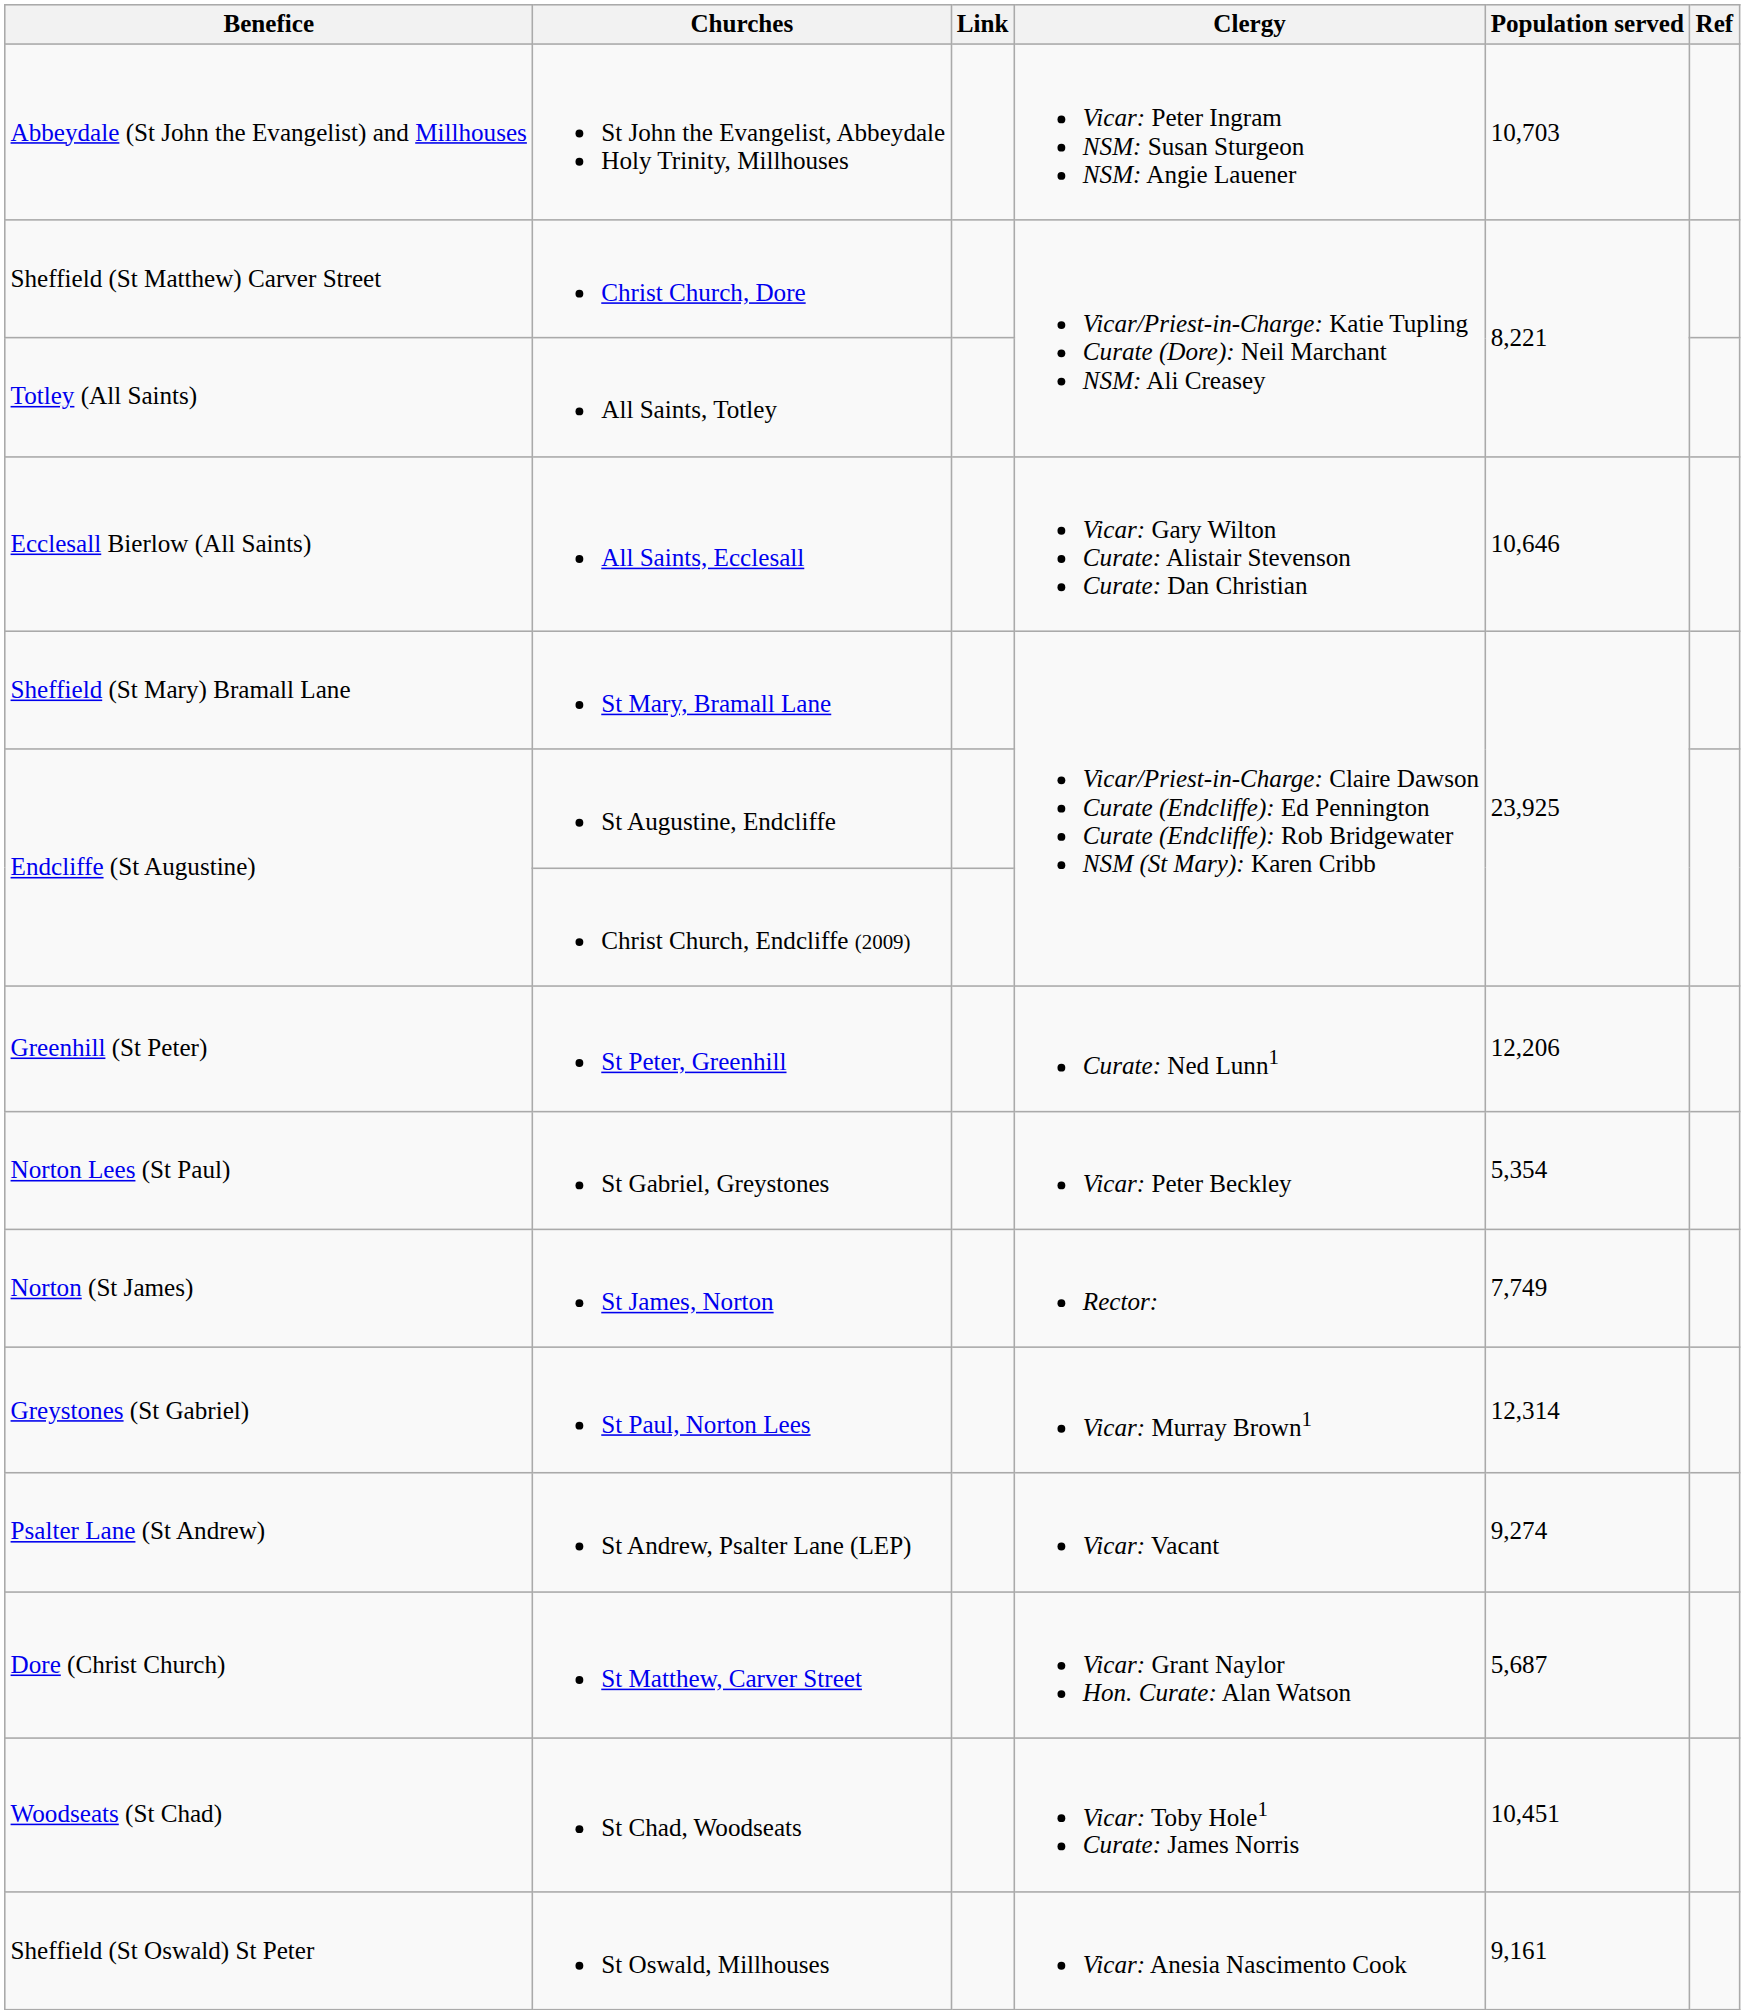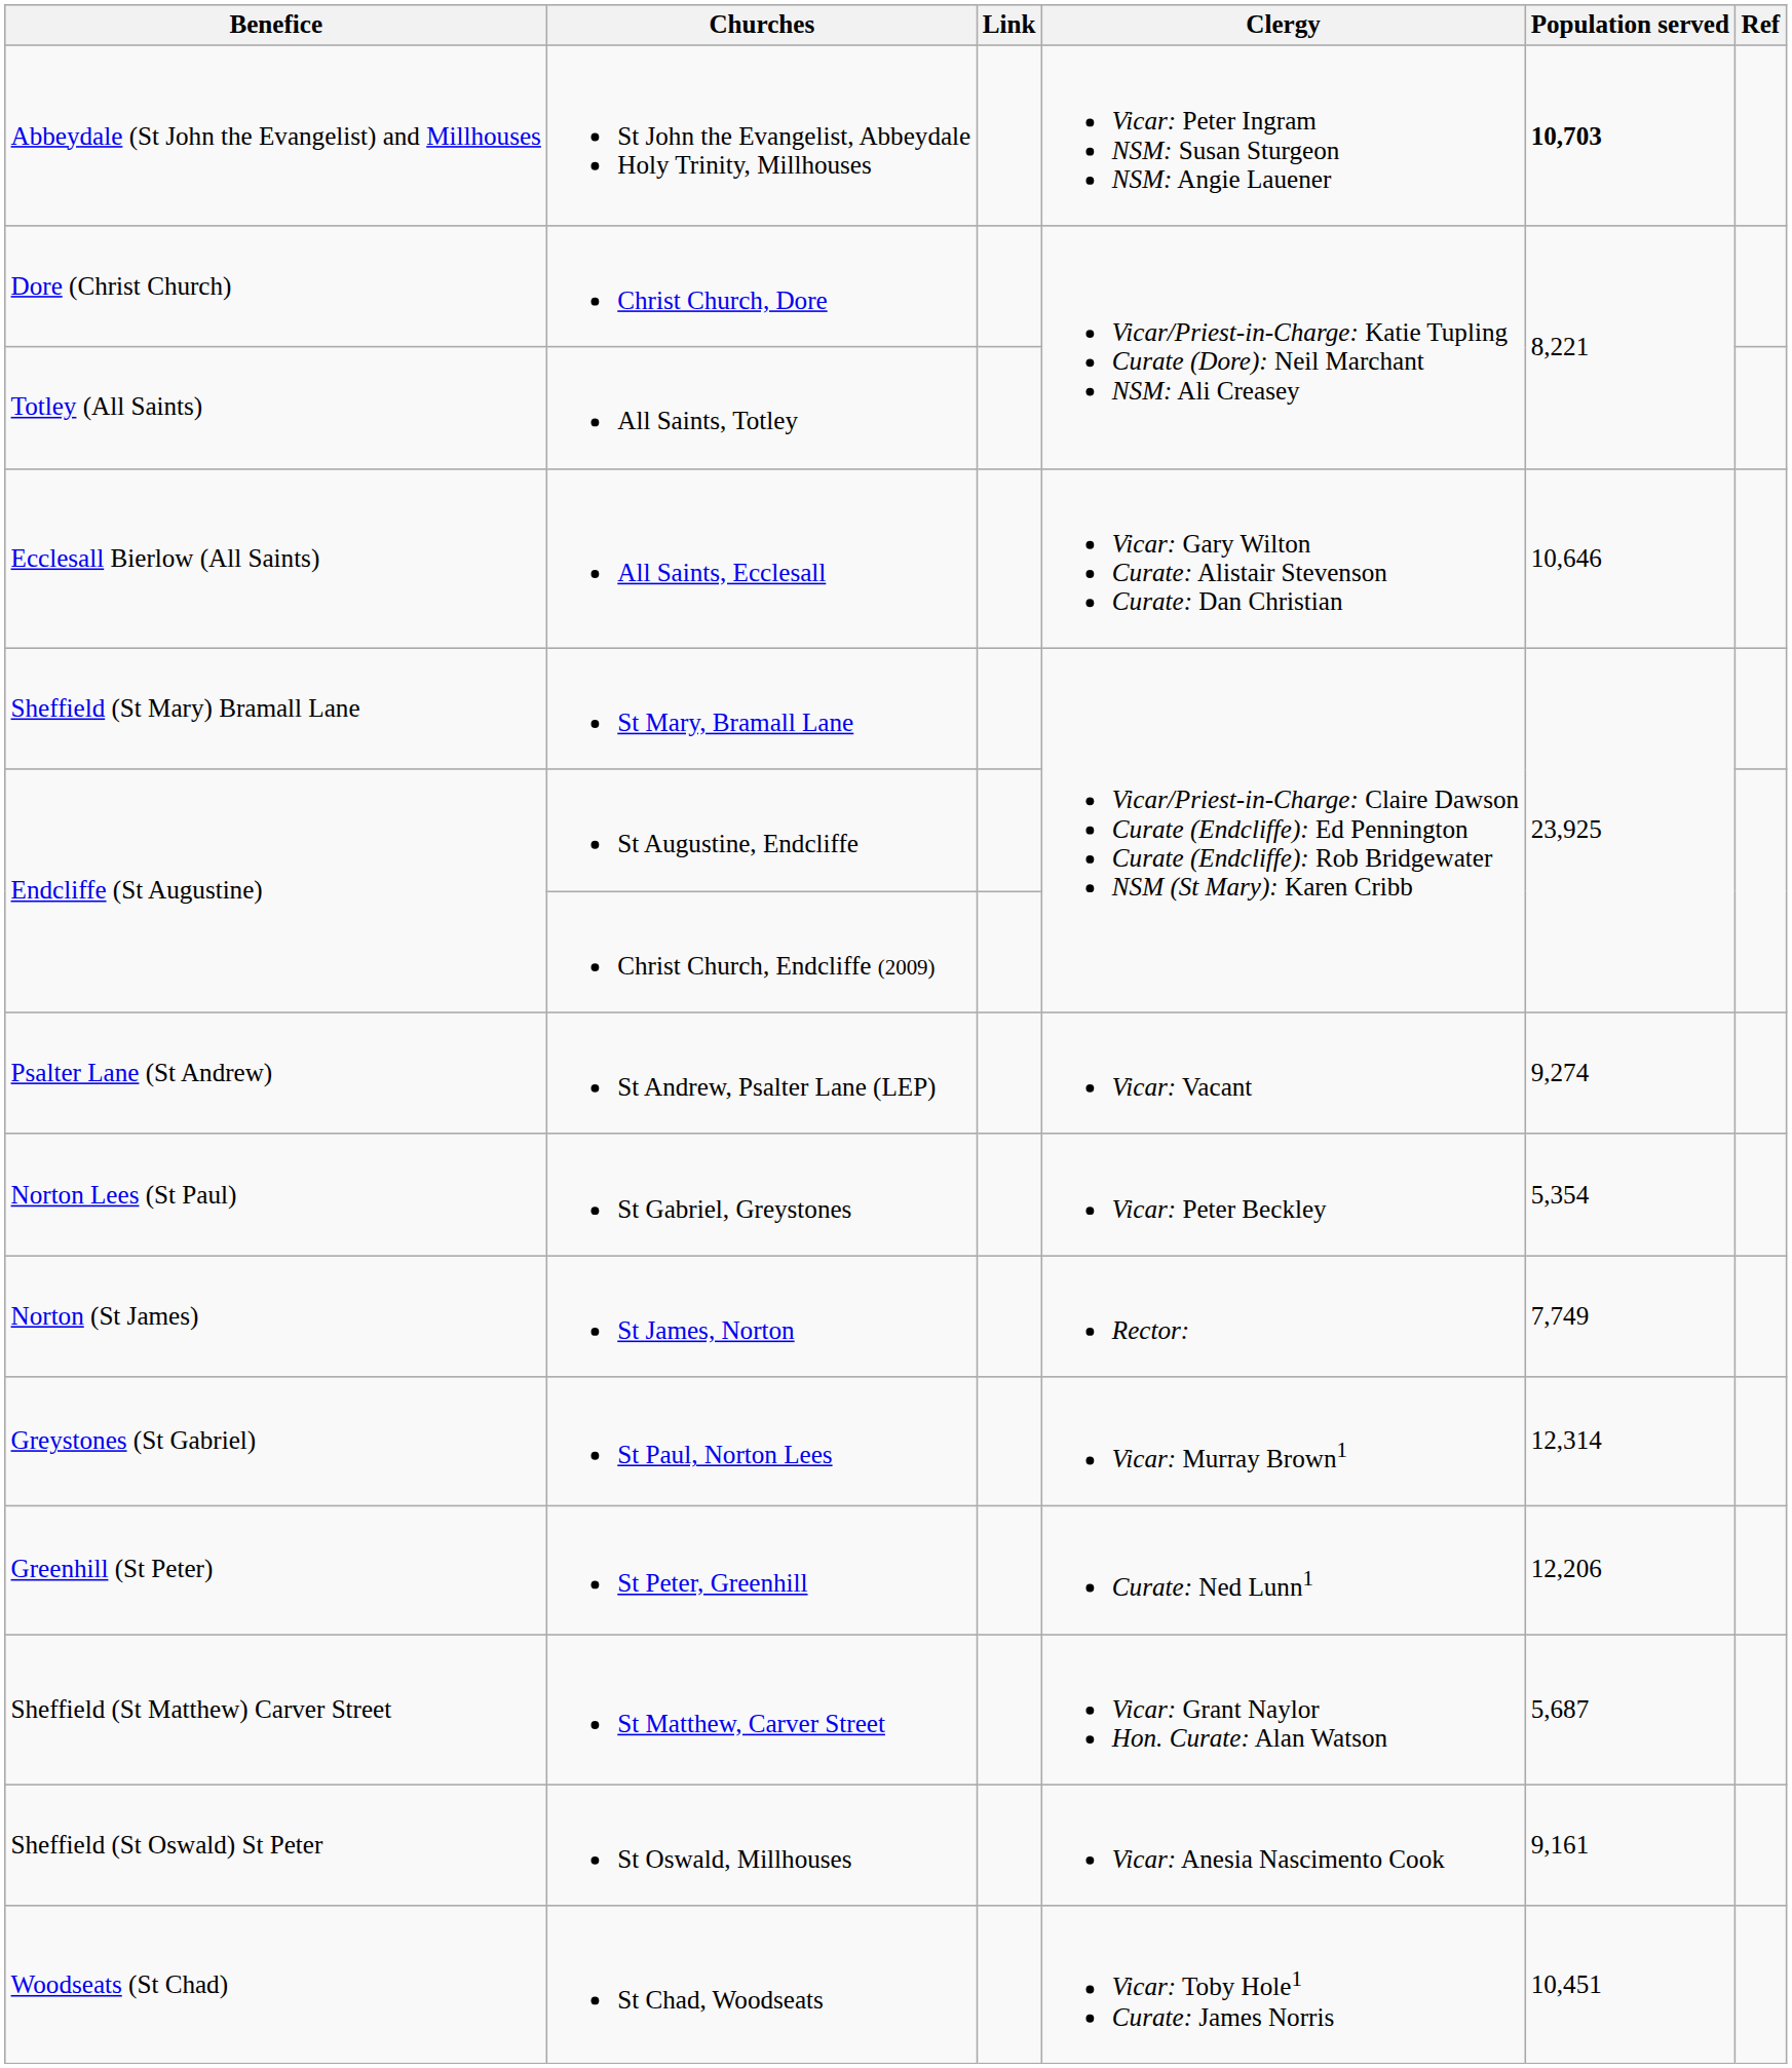 <table class="wikitable">
 <tr>
 <th>Benefice</th>
 <th>Churches</th>
 <th>Link</th>
 <th>Clergy</th>
 <th>Population served</th>
 <th>Ref</th>
 </tr>
 <tr>
 <td><a href='#'>Abbeydale</a> (St John the Evangelist) and <a href='#'>Millhouses</a></td>
 <td><br><ul><li>St John the Evangelist, Abbeydale</li><li>Holy Trinity, Millhouses</li></ul></td>
 <td></td>
 <td><br><ul><li><em>Vicar:</em> Peter Ingram</li><li><em>NSM:</em> Susan Sturgeon</li><li><em>NSM:</em> Angie Lauener</li></ul></td>
-<td>10,703</td>
+<td><strong>10,703</strong></td>
 <td></td>
 </tr>
 <tr>
-<td>Sheffield (St Matthew) Carver Street</td>
+<td><a href='#'>Dore</a> (Christ Church)</td>
 <td><br><ul><li><a href='#'>Christ Church, Dore</a></li></ul></td>
 <td></td>
 <td rowspan="2"><br><ul><li><em>Vicar/Priest-in-Charge:</em> Katie Tupling</li><li><em>Curate (Dore):</em> Neil Marchant</li><li><em>NSM:</em> Ali Creasey</li></ul></td>
 <td rowspan="2">8,221</td>
 <td></td>
 </tr>
 <tr>
 <td><a href='#'>Totley</a> (All Saints)</td>
 <td><br><ul><li>All Saints, Totley</li></ul></td>
 <td></td>
 <td></td>
 </tr>
 <tr>
 <td><a href='#'>Ecclesall</a> Bierlow (All Saints)</td>
 <td><br><ul><li><a href='#'>All Saints, Ecclesall</a></li></ul></td>
 <td></td>
 <td><br><ul><li><em>Vicar:</em> Gary Wilton</li><li><em>Curate:</em> Alistair Stevenson</li><li><em>Curate:</em> Dan Christian</li></ul></td>
 <td>10,646</td>
 <td></td>
 </tr>
 <tr>
 <td><a href='#'>Sheffield</a> (St Mary) Bramall Lane</td>
 <td><br><ul><li><a href='#'>St Mary, Bramall Lane</a></li></ul></td>
 <td></td>
 <td rowspan="3"><br><ul><li><em>Vicar/Priest-in-Charge:</em> Claire Dawson</li><li><em>Curate (Endcliffe):</em> Ed Pennington</li><li><em>Curate (Endcliffe):</em> Rob Bridgewater</li><li><em>NSM (St Mary):</em> Karen Cribb</li></ul></td>
 <td rowspan="3">23,925</td>
 <td></td>
 </tr>
 <tr>
 <td rowspan="2"><a href='#'>Endcliffe</a> (St Augustine)</td>
 <td><br><ul><li>St Augustine, Endcliffe</li></ul></td>
 <td></td>
 <td rowspan="2"></td>
 </tr>
 <tr>
 <td><br><ul><li>Christ Church, Endcliffe <small>(2009)</small></li></ul></td>
 <td></td>
 </tr>
 <tr>
-<td><a href='#'>Greenhill</a> (St Peter)</td>
-<td><br><ul><li><a href='#'>St Peter, Greenhill</a></li></ul></td>
+<td><a href='#'>Psalter Lane</a> (St Andrew)</td>
+<td><br><ul><li>St Andrew, Psalter Lane (LEP)</li></ul></td>
 <td></td>
-<td><br><ul><li><em>Curate:</em> Ned Lunn<sup>1</sup></li></ul></td>
-<td>12,206</td>
+<td><br><ul><li><em>Vicar:</em> Vacant</li></ul></td>
+<td>9,274</td>
 <td></td>
 </tr>
 <tr>
 <td><a href='#'>Norton Lees</a> (St Paul)</td>
 <td><br><ul><li>St Gabriel, Greystones</li></ul></td>
 <td></td>
 <td><br><ul><li><em>Vicar:</em> Peter Beckley</li></ul></td>
 <td>5,354</td>
 <td></td>
 </tr>
 <tr>
 <td><a href='#'>Norton</a> (St James)</td>
 <td><br><ul><li><a href='#'>St James, Norton</a></li></ul></td>
 <td></td>
 <td><br><ul><li><em>Rector:</em></li></ul></td>
 <td>7,749</td>
 <td></td>
 </tr>
 <tr>
 <td><a href='#'>Greystones</a> (St Gabriel)</td>
 <td><br><ul><li><a href='#'>St Paul, Norton Lees</a></li></ul></td>
 <td></td>
 <td><br><ul><li><em>Vicar:</em> Murray Brown<sup>1</sup></li></ul></td>
 <td>12,314</td>
 <td></td>
 </tr>
 <tr>
-<td><a href='#'>Psalter Lane</a> (St Andrew)</td>
-<td><br><ul><li>St Andrew, Psalter Lane (LEP)</li></ul></td>
+<td><a href='#'>Greenhill</a> (St Peter)</td>
+<td><br><ul><li><a href='#'>St Peter, Greenhill</a></li></ul></td>
 <td></td>
-<td><br><ul><li><em>Vicar:</em> Vacant</li></ul></td>
-<td>9,274</td>
+<td><br><ul><li><em>Curate:</em> Ned Lunn<sup>1</sup></li></ul></td>
+<td>12,206</td>
 <td></td>
 </tr>
 <tr>
-<td><a href='#'>Dore</a> (Christ Church)</td>
+<td>Sheffield (St Matthew) Carver Street</td>
 <td><br><ul><li><a href='#'>St Matthew, Carver Street</a></li></ul></td>
 <td></td>
 <td><br><ul><li><em>Vicar:</em> Grant Naylor</li><li><em>Hon. Curate:</em> Alan Watson</li></ul></td>
 <td>5,687</td>
+<td></td>
+</tr>
+<tr>
+<td>Sheffield (St Oswald) St Peter</td>
+<td><br><ul><li>St Oswald, Millhouses</li></ul></td>
+<td></td>
+<td><br><ul><li><em>Vicar:</em> Anesia Nascimento Cook</li></ul></td>
+<td>9,161</td>
 <td></td>
 </tr>
 <tr>
 <td><a href='#'>Woodseats</a> (St Chad)</td>
 <td><br><ul><li>St Chad, Woodseats</li></ul></td>
 <td></td>
 <td><br><ul><li><em>Vicar:</em> Toby Hole<sup>1</sup></li><li><em>Curate:</em> James Norris</li></ul></td>
 <td>10,451</td>
 <td></td>
 </tr>
-<tr>
-<td>Sheffield (St Oswald) St Peter</td>
-<td><br><ul><li>St Oswald, Millhouses</li></ul></td>
-<td></td>
-<td><br><ul><li><em>Vicar:</em> Anesia Nascimento Cook</li></ul></td>
-<td>9,161</td>
-<td></td>
-</tr>
 </table>
